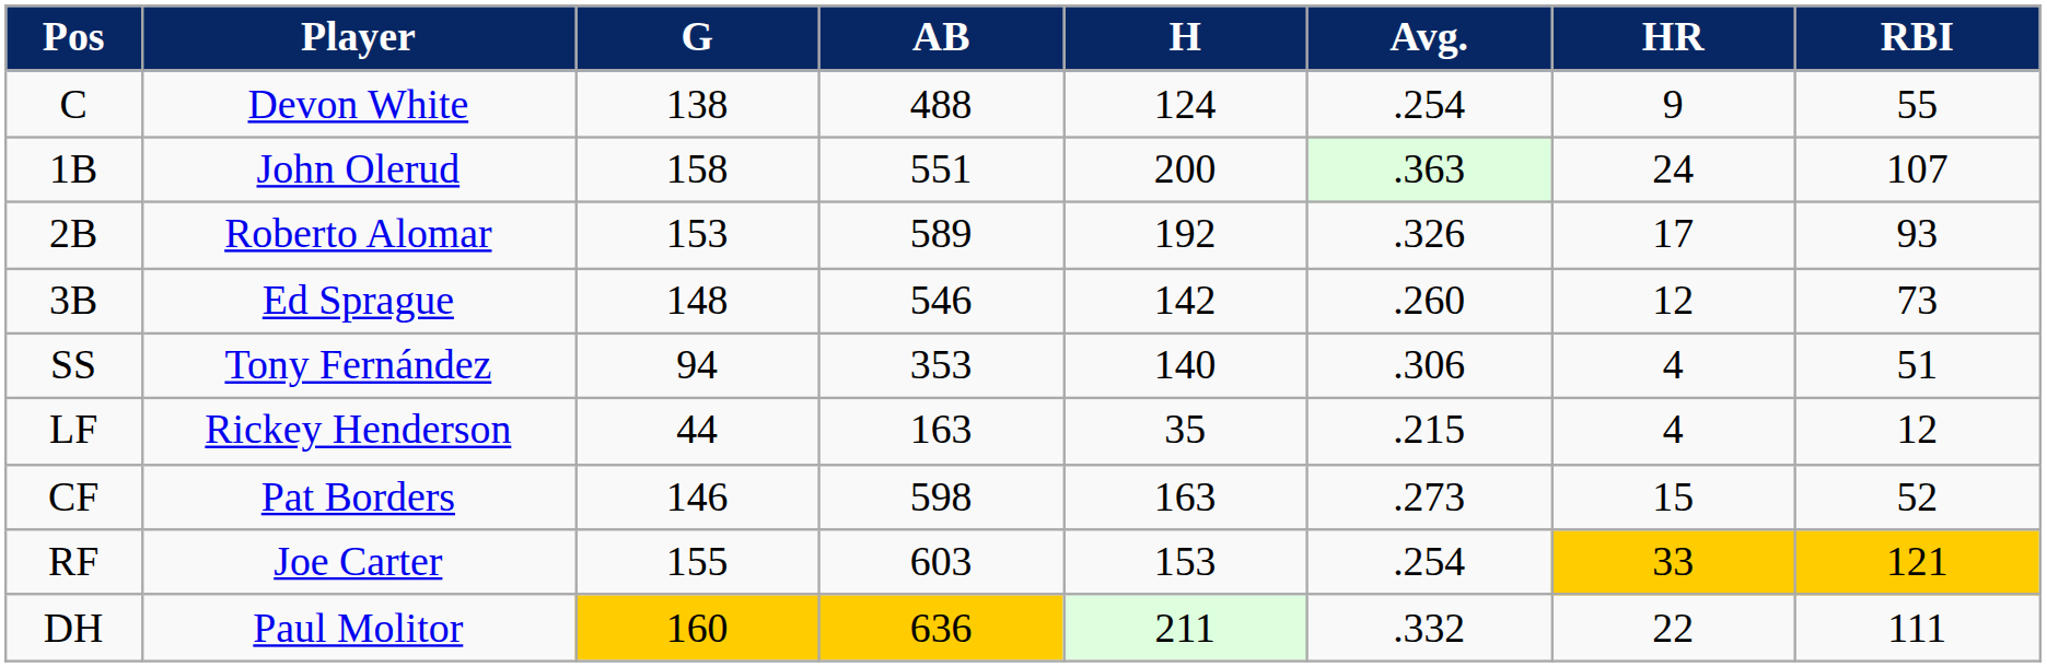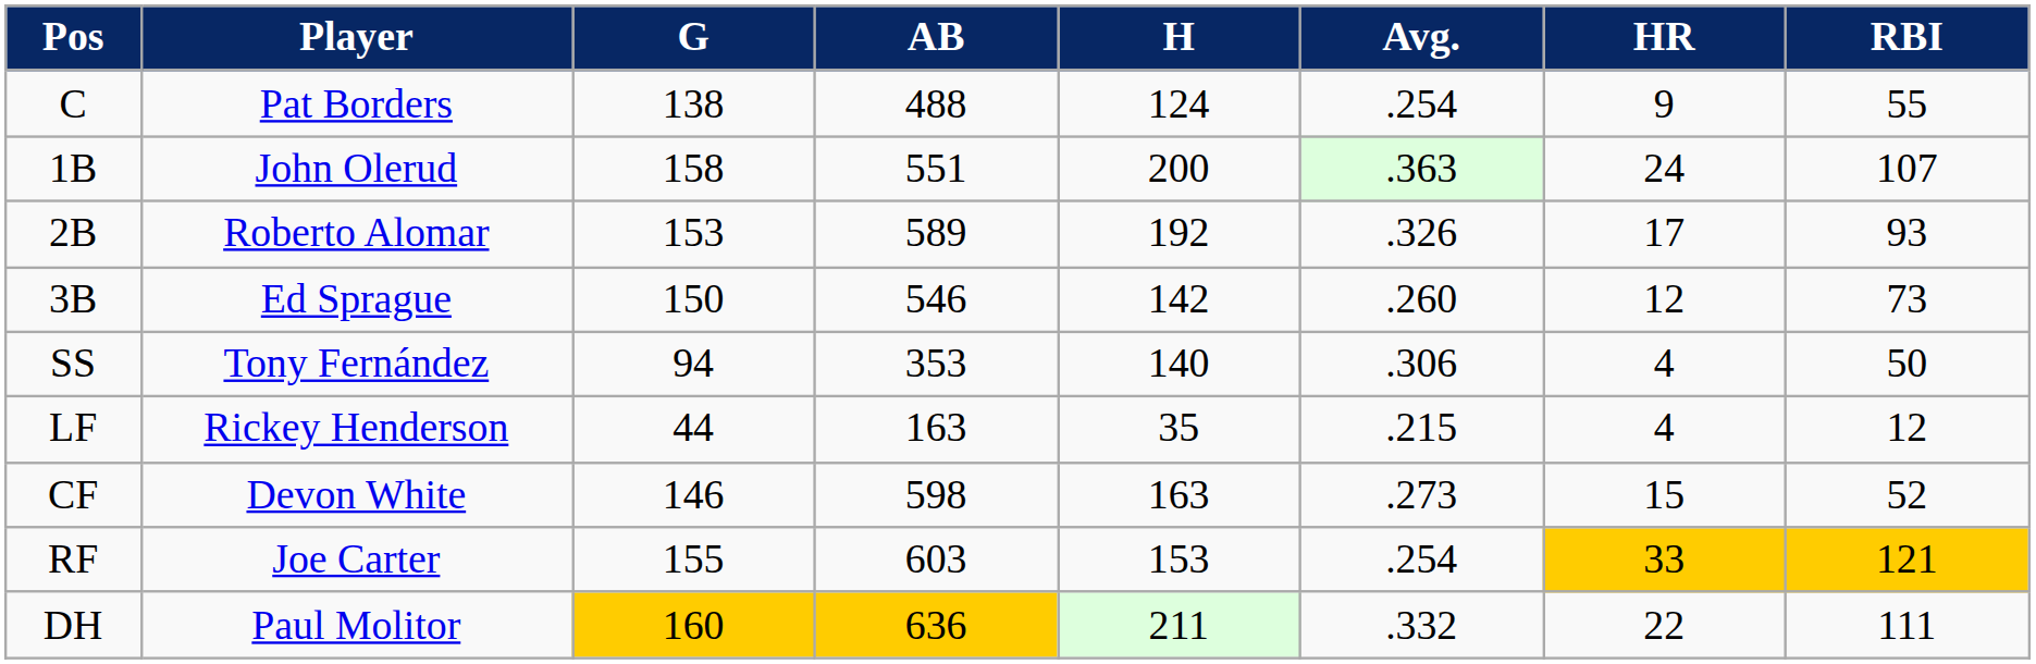 <table class="wikitable sortable">
 <tr>
 <th style="background:#072764;color:white;" width="5%">Pos</th>
 <th style="background:#072764;color:white;" width="16%">Player</th>
 <th style="background:#072764;color:white;" width="9%">G</th>
 <th style="background:#072764;color:white;" width="9%">AB</th>
 <th style="background:#072764;color:white;" width="9%">H</th>
 <th style="background:#072764;color:white;" width="9%">Avg.</th>
 <th style="background:#072764;color:white;" width="9%">HR</th>
 <th style="background:#072764;color:white;" width="9%">RBI</th>
 </tr>
 <tr align="center">
 <td>C</td>
-<td><a href='#'>Devon White</a></td>
+<td><a href='#'>Pat Borders</a></td>
 <td>138</td>
 <td>488</td>
 <td>124</td>
 <td>.254</td>
 <td>9</td>
 <td>55</td>
 </tr>
 <tr align="center">
 <td>1B</td>
 <td><a href='#'>John Olerud</a></td>
 <td>158</td>
 <td>551</td>
 <td>200</td>
 <td bgcolor="#DDFFDD">.363</td>
 <td>24</td>
 <td>107</td>
 </tr>
 <tr align="center">
 <td>2B</td>
 <td><a href='#'>Roberto Alomar</a></td>
 <td>153</td>
 <td>589</td>
 <td>192</td>
 <td>.326</td>
 <td>17</td>
 <td>93</td>
 </tr>
 <tr align="center">
 <td>3B</td>
 <td><a href='#'>Ed Sprague</a></td>
-<td>148</td>
+<td>150</td>
 <td>546</td>
 <td>142</td>
 <td>.260</td>
 <td>12</td>
 <td>73</td>
 </tr>
 <tr align="center">
 <td>SS</td>
 <td><a href='#'>Tony Fernández</a></td>
 <td>94</td>
 <td>353</td>
 <td>140</td>
 <td>.306</td>
 <td>4</td>
-<td>51</td>
+<td>50</td>
 </tr>
 <tr align="center">
 <td>LF</td>
 <td><a href='#'>Rickey Henderson</a></td>
 <td>44</td>
 <td>163</td>
 <td>35</td>
 <td>.215</td>
 <td>4</td>
 <td>12</td>
 </tr>
 <tr align="center">
 <td>CF</td>
-<td><a href='#'>Pat Borders</a></td>
+<td><a href='#'>Devon White</a></td>
 <td>146</td>
 <td>598</td>
 <td>163</td>
 <td>.273</td>
 <td>15</td>
 <td>52</td>
 </tr>
 <tr align="center">
 <td>RF</td>
 <td><a href='#'>Joe Carter</a></td>
 <td>155</td>
 <td>603</td>
 <td>153</td>
 <td>.254</td>
 <td bgcolor="#FFCC00">33</td>
 <td bgcolor="#FFCC00">121</td>
 </tr>
 <tr align="center">
 <td>DH</td>
 <td><a href='#'>Paul Molitor</a></td>
 <td bgcolor="#FFCC00">160</td>
 <td bgcolor="#FFCC00">636</td>
 <td bgcolor="#DDFFDD">211</td>
 <td>.332</td>
 <td>22</td>
 <td>111</td>
 </tr>
 </table>
